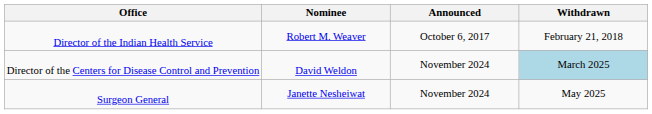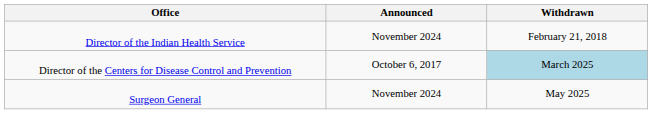 <table class="wikitable sortable" style="text-align:center">
 <tr>
 <th style="width:40%;">Office</th>
-<th style="width:20%;">Nominee</th>
 <th style="width:20%;">Announced</th>
 <th style="width:20%;">Withdrawn</th>
 </tr>
 <tr>
 <td><br><a href='#'>Director of the Indian Health Service</a></td>
-<td><a href='#'>Robert M. Weaver</a></td>
-<td>October 6, 2017</td>
+<td>November 2024</td>
 <td>February 21, 2018</td>
 </tr>
 <tr>
 <td><br>Director of the  <a href='#'>Centers for Disease Control and Prevention</a></td>
-<td><br><a href='#'>David Weldon</a></td>
-<td>November 2024</td>
+<td>October 6, 2017</td>
 <td style="background: lightblue;">March 2025</td>
 </tr>
 <tr>
 <td><br><a href='#'>Surgeon General</a></td>
-<td><a href='#'>Janette Nesheiwat</a></td>
 <td>November 2024</td>
 <td>May 2025</td>
 </tr>
 </table>
